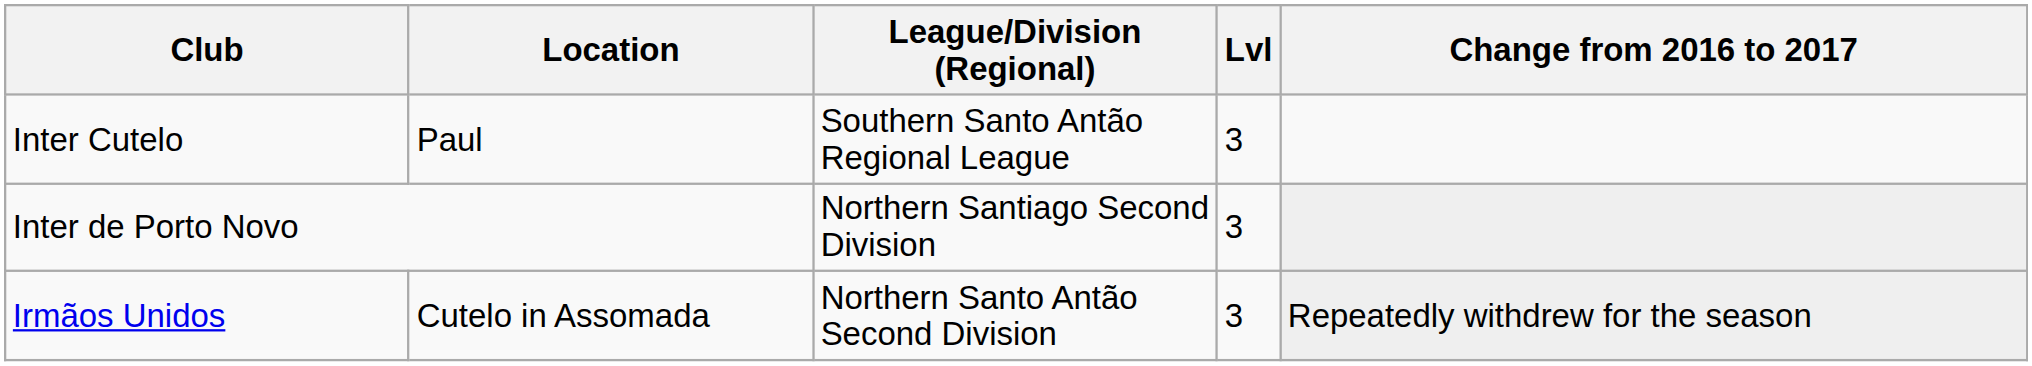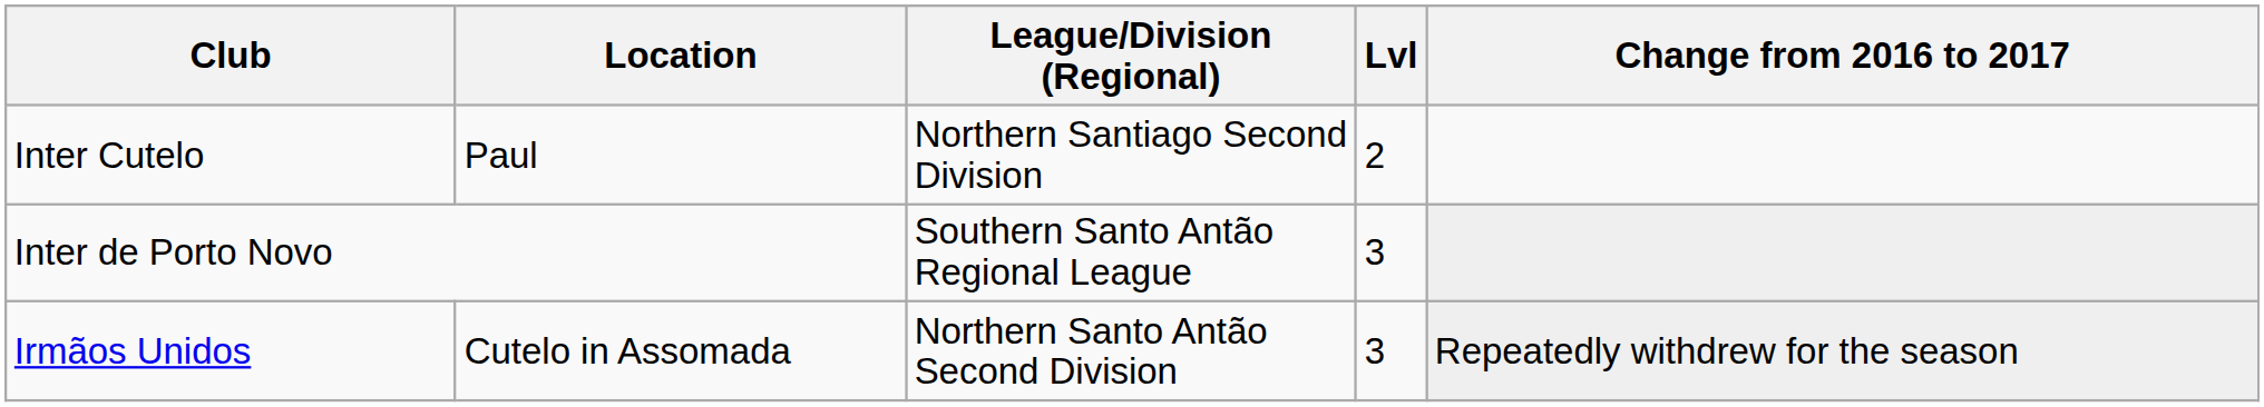 <table class="wikitable sortable" width=100% style="font-size:90%">
 <tr>
 <th width=20%>Club</th>
 <th width=20%>Location</th>
 <th width=20%>League/Division (Regional)</th>
 <th width=3%>Lvl</th>
 <th width=37%>Change from 2016 to 2017</th>
 </tr>
 <tr>
 <td>Inter Cutelo</td>
 <td>Paul</td>
-<td>Southern Santo Antão Regional League</td>
-<td>3</td>
+<td>Northern Santiago Second Division</td>
+<td>2</td>
 <td></td>
 </tr>
 <tr>
 <td colspan=2>Inter de Porto Novo</td>
-<td>Northern Santiago Second Division</td>
+<td>Southern Santo Antão Regional League</td>
 <td>3</td>
 <td bgcolor=#EFEFEF></td>
 </tr>
 <tr>
 <td><a href='#'>Irmãos Unidos</a></td>
 <td>Cutelo in Assomada</td>
 <td>Northern Santo Antão Second Division</td>
 <td>3</td>
 <td bgcolor=EFEFEF>Repeatedly withdrew for the season</td>
 </tr>
 </table>
